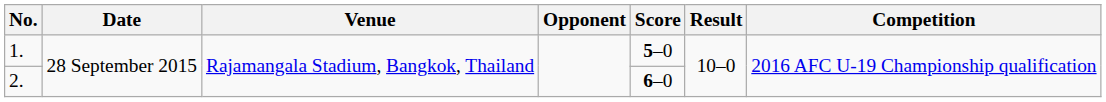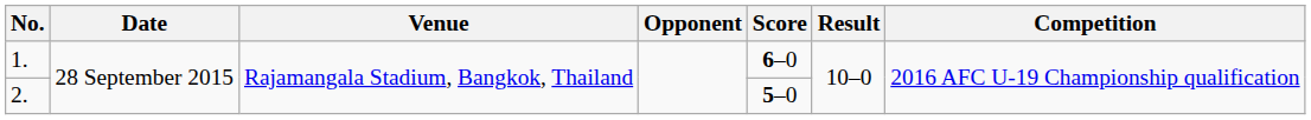 <table class="wikitable">
 <tr>
 <th>No.</th>
 <th>Date</th>
 <th>Venue</th>
 <th>Opponent</th>
 <th>Score</th>
 <th>Result</th>
 <th>Competition</th>
 </tr>
 <tr>
 <td>1.</td>
 <td rowspan=2>28 September 2015</td>
 <td rowspan=2><a href='#'>Rajamangala Stadium</a>, <a href='#'>Bangkok</a>, <a href='#'>Thailand</a></td>
 <td rowspan=2></td>
-<td align=center><strong>5</strong>–0</td>
+<td align=center><strong>6</strong>–0</td>
 <td rowspan=2 align=center>10–0</td>
 <td rowspan=2><a href='#'>2016 AFC U-19 Championship qualification</a></td>
 </tr>
 <tr>
 <td>2.</td>
-<td align=center><strong>6</strong>–0</td>
+<td align=center><strong>5</strong>–0</td>
 </tr>
 </table>
